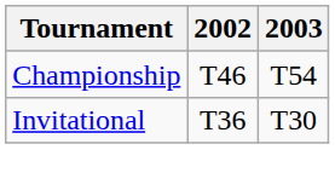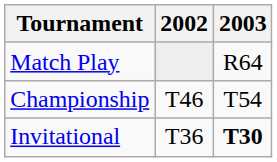 <table class="wikitable" style="text-align:center;">
 <tr>
 <th>Tournament</th>
 <th>2002</th>
 <th>2003</th>
+</tr>
+<tr>
+<td align="left"><a href='#'>Match Play</a></td>
+<td style="background:#eeeeee;"></td>
+<td>R64</td>
 </tr>
 <tr>
 <td align="left"><a href='#'>Championship</a></td>
 <td>T46</td>
 <td>T54</td>
 </tr>
 <tr>
 <td align="left"><a href='#'>Invitational</a></td>
 <td>T36</td>
-<td>T30</td>
+<td><strong>T30</strong></td>
 </tr>
 </table>
